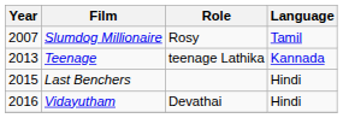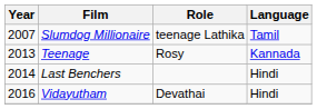 <table class="wikitable sortable">
 <tr>
 <th>Year</th>
 <th>Film</th>
 <th>Role</th>
 <th>Language</th>
 </tr>
 <tr>
 <td>2007</td>
 <td><em><a href='#'>Slumdog Millionaire</a></em></td>
-<td>Rosy</td>
+<td>teenage Lathika</td>
 <td><a href='#'>Tamil</a></td>
 </tr>
 <tr>
 <td>2013</td>
 <td><em><a href='#'>Teenage</a></em></td>
-<td>teenage Lathika</td>
+<td>Rosy</td>
 <td><a href='#'>Kannada</a></td>
 </tr>
 <tr>
-<td>2015</td>
+<td>2014</td>
 <td><em>Last Benchers</em></td>
 <td></td>
 <td>Hindi</td>
 </tr>
 <tr>
 <td>2016</td>
 <td><em><a href='#'>Vidayutham</a></em></td>
 <td>Devathai</td>
 <td>Hindi</td>
 </tr>
 <tr>
 </tr>
 </table>
